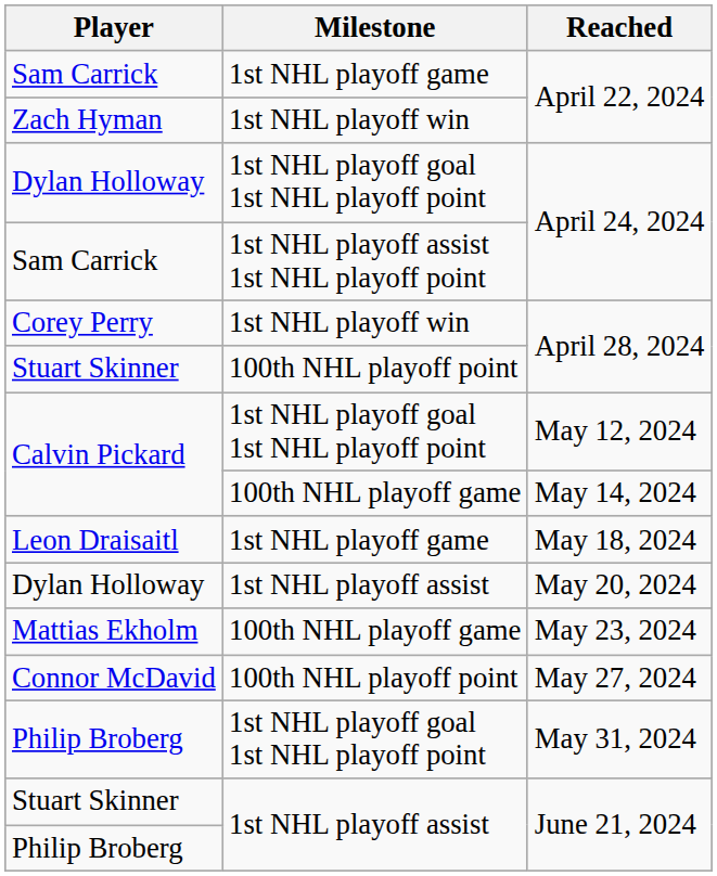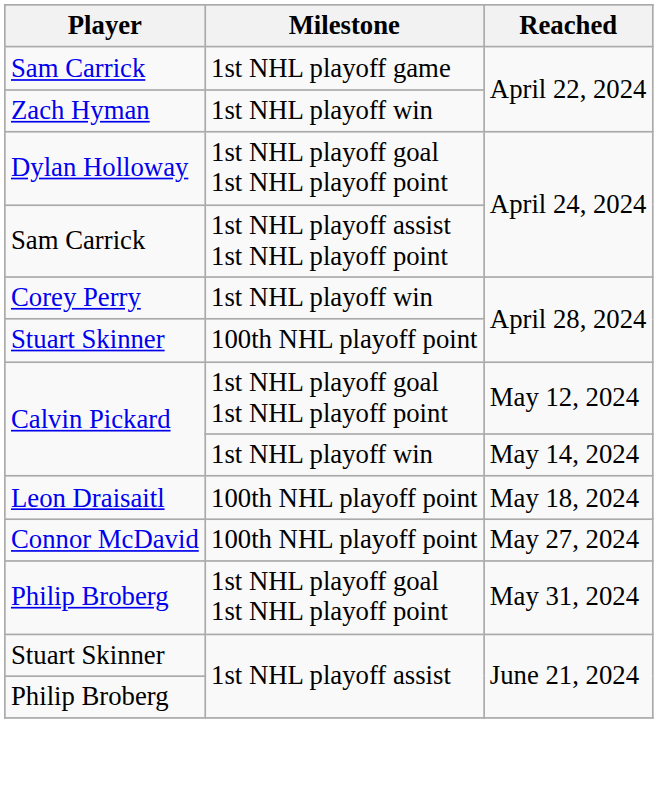 <table class="wikitable">
 <tr>
 <th>Player</th>
 <th>Milestone</th>
 <th data-sort-type="date">Reached</th>
 </tr>
 <tr>
 <td><a href='#'>Sam Carrick</a></td>
 <td>1st NHL playoff game</td>
 <td rowspan="2">April 22, 2024</td>
 </tr>
 <tr>
 <td><a href='#'>Zach Hyman</a></td>
 <td>1st NHL playoff win</td>
 </tr>
 <tr>
 <td><a href='#'>Dylan Holloway</a></td>
 <td>1st NHL playoff goal<br>1st NHL playoff point</td>
 <td rowspan="2">April 24, 2024</td>
 </tr>
 <tr>
 <td>Sam Carrick</td>
 <td>1st NHL playoff assist<br>1st NHL playoff point</td>
 </tr>
 <tr>
 <td><a href='#'>Corey Perry</a></td>
 <td>1st NHL playoff win</td>
 <td rowspan="2">April 28, 2024</td>
 </tr>
 <tr>
 <td><a href='#'>Stuart Skinner</a></td>
 <td>100th NHL playoff point</td>
 </tr>
 <tr>
 <td rowspan="2"><a href='#'>Calvin Pickard</a></td>
 <td>1st NHL playoff goal<br>1st NHL playoff point</td>
 <td>May 12, 2024</td>
 </tr>
 <tr>
-<td>100th NHL playoff game</td>
+<td>1st NHL playoff win</td>
 <td>May 14, 2024</td>
 </tr>
 <tr>
 <td><a href='#'>Leon Draisaitl</a></td>
-<td>1st NHL playoff game</td>
+<td>100th NHL playoff point</td>
 <td>May 18, 2024</td>
-</tr>
-<tr>
-<td>Dylan Holloway</td>
-<td>1st NHL playoff assist</td>
-<td>May 20, 2024</td>
-</tr>
-<tr>
-<td><a href='#'>Mattias Ekholm</a></td>
-<td>100th NHL playoff game</td>
-<td>May 23, 2024</td>
 </tr>
 <tr>
 <td><a href='#'>Connor McDavid</a></td>
 <td>100th NHL playoff point</td>
 <td>May 27, 2024</td>
 </tr>
 <tr>
 <td><a href='#'>Philip Broberg</a></td>
 <td>1st NHL playoff goal<br>1st NHL playoff point</td>
 <td>May 31, 2024</td>
 </tr>
 <tr>
 <td>Stuart Skinner</td>
 <td rowspan="2">1st NHL playoff assist</td>
 <td rowspan="2">June 21, 2024</td>
 </tr>
 <tr>
 <td>Philip Broberg</td>
 </tr>
 </table>
